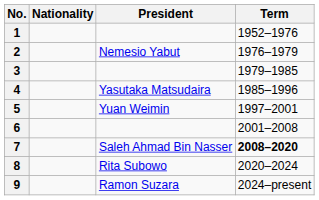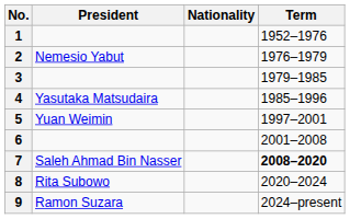 <table class="wikitable">
 <tr>
 <th>No.</th>
+<th>President</th>
 <th>Nationality</th>
-<th>President</th>
 <th>Term</th>
 </tr>
 <tr>
 <th>1</th>
 <td></td>
 <td></td>
 <td>1952–1976</td>
 </tr>
 <tr>
 <th>2</th>
+<td><a href='#'>Nemesio Yabut</a></td>
 <td></td>
-<td><a href='#'>Nemesio Yabut</a></td>
 <td>1976–1979</td>
 </tr>
 <tr>
 <th>3</th>
 <td></td>
 <td></td>
 <td>1979–1985</td>
 </tr>
 <tr>
 <th>4</th>
+<td><a href='#'>Yasutaka Matsudaira</a></td>
 <td></td>
-<td><a href='#'>Yasutaka Matsudaira</a></td>
 <td>1985–1996</td>
 </tr>
 <tr>
 <th>5</th>
+<td><a href='#'>Yuan Weimin</a></td>
 <td></td>
-<td><a href='#'>Yuan Weimin</a></td>
 <td>1997–2001</td>
 </tr>
 <tr>
 <th>6</th>
 <td></td>
 <td></td>
 <td>2001–2008</td>
 </tr>
 <tr>
 <th>7</th>
+<td><a href='#'>Saleh Ahmad Bin Nasser</a></td>
 <td></td>
-<td><a href='#'>Saleh Ahmad Bin Nasser</a></td>
 <td><strong>2008–2020</strong></td>
 </tr>
 <tr>
 <th>8</th>
+<td><a href='#'>Rita Subowo</a></td>
 <td></td>
-<td><a href='#'>Rita Subowo</a></td>
 <td>2020–2024</td>
 </tr>
 <tr>
 <th>9</th>
+<td><a href='#'>Ramon Suzara</a></td>
 <td></td>
-<td><a href='#'>Ramon Suzara</a></td>
 <td>2024–present</td>
 </tr>
 </table>
